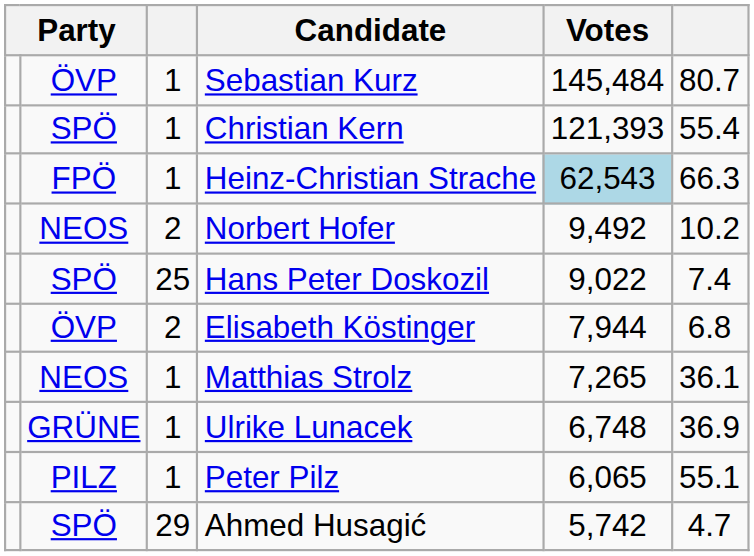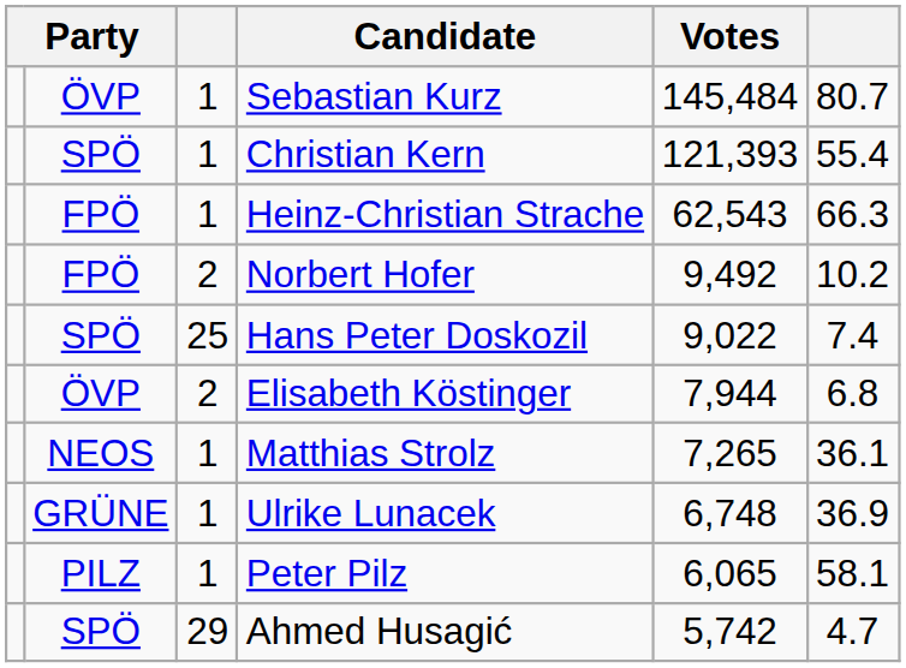 <table class="wikitable" style="font-size:90%; text-align:center">
 <tr>
 <th colspan=2>Party</th>
 <th></th>
 <th>Candidate</th>
 <th>Votes</th>
 <th></th>
 </tr>
 <tr>
 <td bgcolor=></td>
 <td><a href='#'>ÖVP</a></td>
 <td>1</td>
 <td align=left><a href='#'>Sebastian Kurz</a></td>
 <td>145,484</td>
 <td>80.7</td>
 </tr>
 <tr>
 <td bgcolor=></td>
 <td><a href='#'>SPÖ</a></td>
 <td>1</td>
 <td align=left><a href='#'>Christian Kern</a></td>
 <td>121,393</td>
 <td>55.4</td>
 </tr>
 <tr>
 <td bgcolor=></td>
 <td><a href='#'>FPÖ</a></td>
 <td>1</td>
 <td align=left><a href='#'>Heinz-Christian Strache</a></td>
-<td style="background: lightblue;">62,543</td>
+<td>62,543</td>
 <td>66.3</td>
 </tr>
 <tr>
 <td bgcolor=></td>
-<td><a href='#'>NEOS</a></td>
+<td><a href='#'>FPÖ</a></td>
 <td>2</td>
 <td align=left><a href='#'>Norbert Hofer</a></td>
 <td>9,492</td>
 <td>10.2</td>
 </tr>
 <tr>
 <td bgcolor=></td>
 <td><a href='#'>SPÖ</a></td>
 <td>25</td>
 <td align=left><a href='#'>Hans Peter Doskozil</a></td>
 <td>9,022</td>
 <td>7.4</td>
 </tr>
 <tr>
 <td bgcolor=></td>
 <td><a href='#'>ÖVP</a></td>
 <td>2</td>
 <td align=left><a href='#'>Elisabeth Köstinger</a></td>
 <td>7,944</td>
 <td>6.8</td>
 </tr>
 <tr>
 <td bgcolor=></td>
 <td><a href='#'>NEOS</a></td>
 <td>1</td>
 <td align=left><a href='#'>Matthias Strolz</a></td>
 <td>7,265</td>
 <td>36.1</td>
 </tr>
 <tr>
 <td bgcolor=></td>
 <td><a href='#'>GRÜNE</a></td>
 <td>1</td>
 <td align=left><a href='#'>Ulrike Lunacek</a></td>
 <td>6,748</td>
 <td>36.9</td>
 </tr>
 <tr>
 <td bgcolor=></td>
 <td><a href='#'>PILZ</a></td>
 <td>1</td>
 <td align=left><a href='#'>Peter Pilz</a></td>
 <td>6,065</td>
-<td>55.1</td>
+<td>58.1</td>
 </tr>
 <tr>
 <td bgcolor=></td>
 <td><a href='#'>SPÖ</a></td>
 <td>29</td>
 <td align=left>Ahmed Husagić</td>
 <td>5,742</td>
 <td>4.7</td>
 </tr>
 </table>
